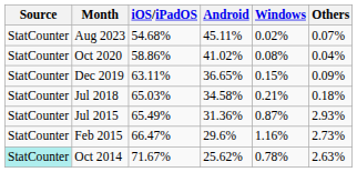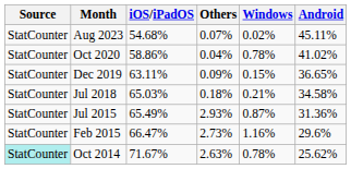 <table class="wikitable">
 <tr>
 <th>Source</th>
 <th>Month</th>
 <th><a href='#'>iOS</a>/<a href='#'>iPadOS</a></th>
+<th>Others</th>
+<th><a href='#'>Windows</a></th>
 <th><a href='#'>Android</a></th>
-<th><a href='#'>Windows</a></th>
-<th>Others</th>
 </tr>
 <tr>
 <td>StatCounter</td>
 <td>Aug 2023</td>
 <td>54.68%</td>
+<td>0.07%</td>
+<td>0.02%</td>
 <td>45.11%</td>
-<td>0.02%</td>
-<td>0.07%</td>
 </tr>
 <tr>
 <td>StatCounter</td>
 <td>Oct 2020</td>
 <td>58.86%</td>
+<td>0.04%</td>
+<td>0.78%</td>
 <td>41.02%</td>
-<td>0.08%</td>
-<td>0.04%</td>
 </tr>
 <tr>
 <td>StatCounter</td>
 <td>Dec 2019</td>
 <td>63.11%</td>
+<td>0.09%</td>
+<td>0.15%</td>
 <td>36.65%</td>
-<td>0.15%</td>
-<td>0.09%</td>
 </tr>
 <tr>
 <td>StatCounter</td>
 <td>Jul 2018</td>
 <td>65.03%</td>
+<td>0.18%</td>
+<td>0.21%</td>
 <td>34.58%</td>
-<td>0.21%</td>
-<td>0.18%</td>
 </tr>
 <tr>
 <td>StatCounter</td>
 <td>Jul 2015</td>
 <td>65.49%</td>
+<td>2.93%</td>
+<td>0.87%</td>
 <td>31.36%</td>
-<td>0.87%</td>
-<td>2.93%</td>
 </tr>
 <tr>
 <td>StatCounter</td>
 <td>Feb 2015</td>
 <td>66.47%</td>
+<td>2.73%</td>
+<td>1.16%</td>
 <td>29.6%</td>
-<td>1.16%</td>
-<td>2.73%</td>
 </tr>
 <tr>
 <td style="background: paleturquoise;">StatCounter</td>
 <td>Oct 2014</td>
 <td>71.67%</td>
+<td>2.63%</td>
+<td>0.78%</td>
 <td>25.62%</td>
-<td>0.78%</td>
-<td>2.63%</td>
 </tr>
 </table>
